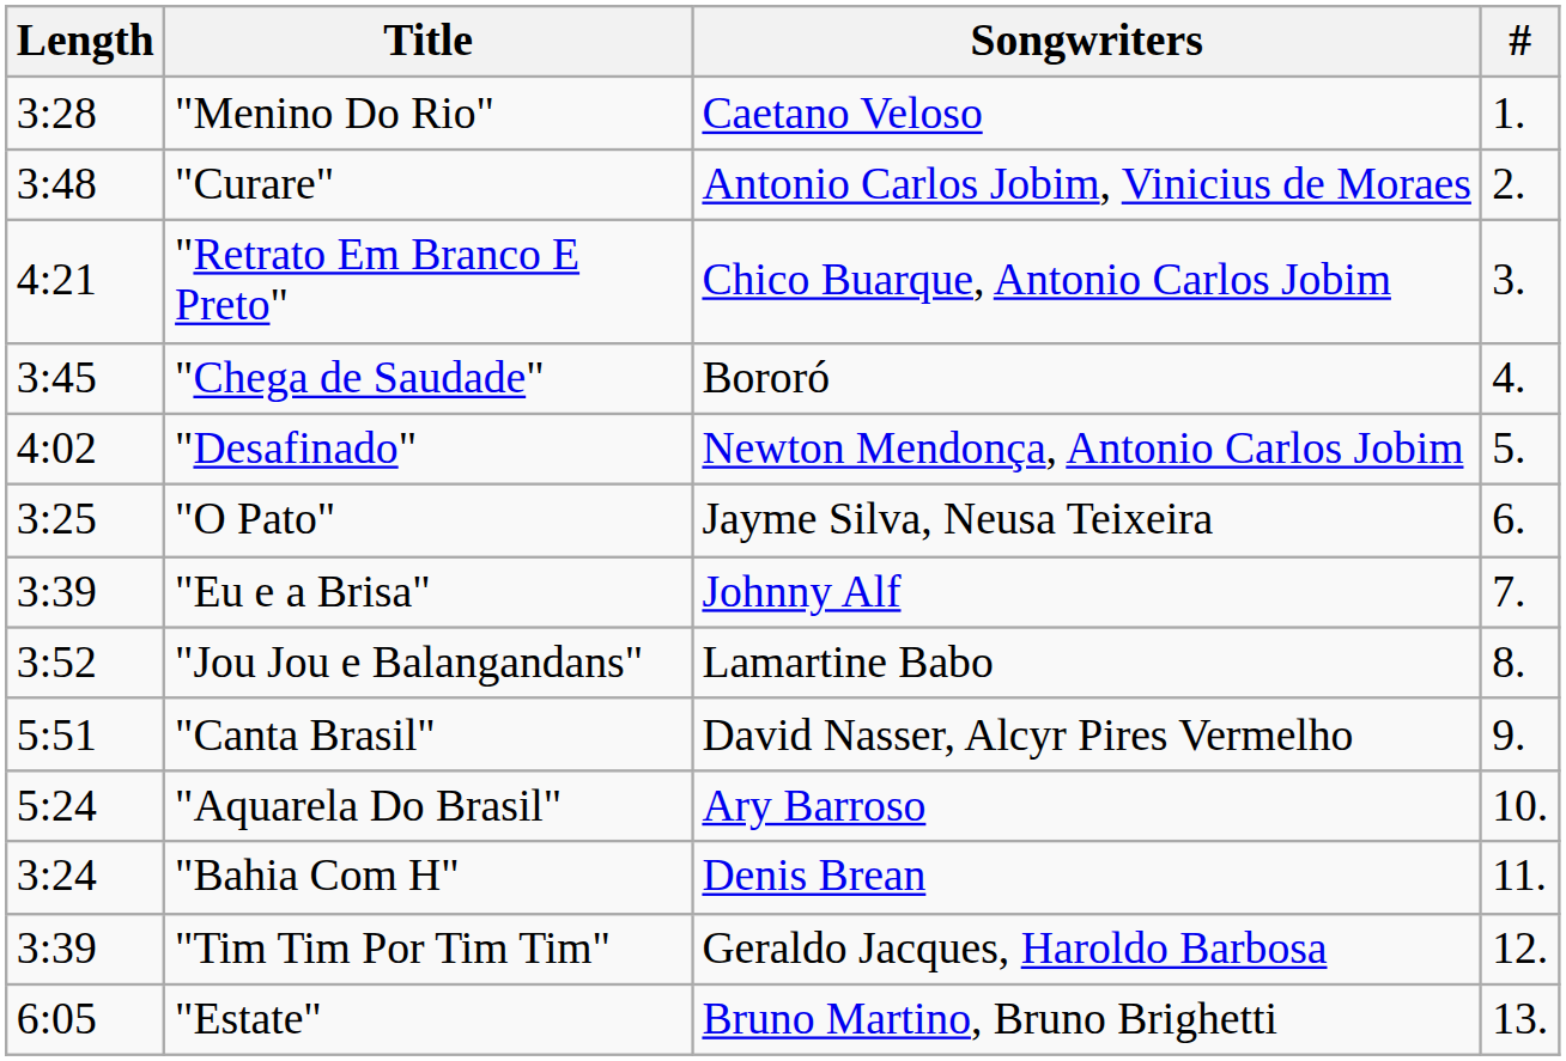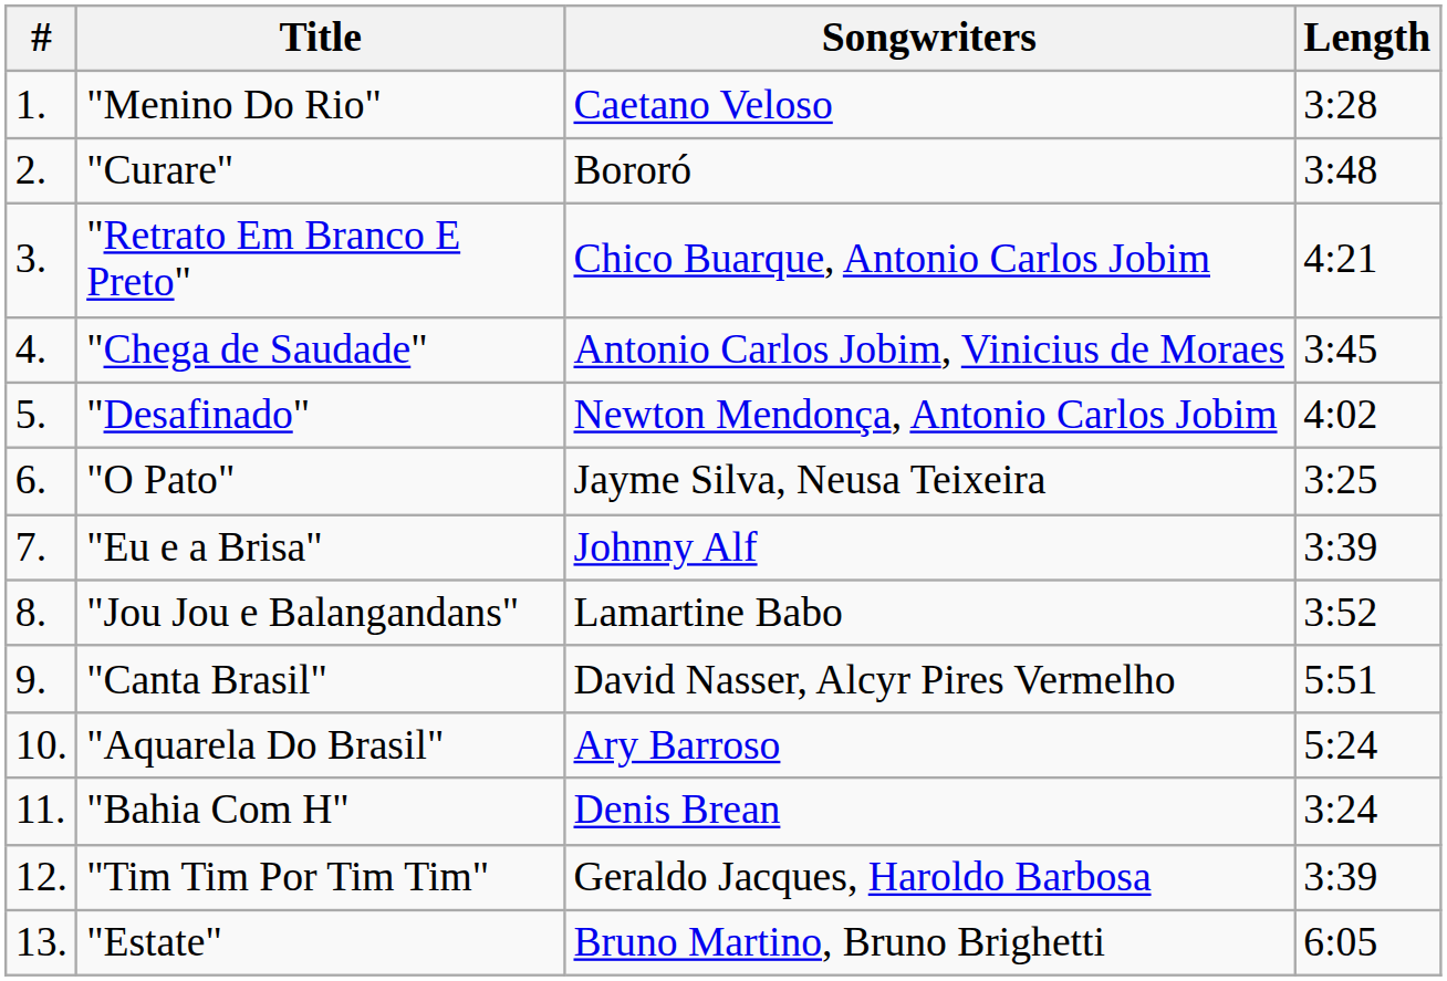 <table class="wikitable">
 <tr>
-<th>Length</th>
+<th>#</th>
 <th width="180">Title</th>
 <th>Songwriters</th>
-<th>#</th>
+<th>Length</th>
 </tr>
 <tr>
-<td>3:28</td>
+<td>1.</td>
 <td>"Menino Do Rio"</td>
 <td><a href='#'>Caetano Veloso</a></td>
-<td>1.</td>
+<td>3:28</td>
 </tr>
 <tr>
+<td>2.</td>
+<td>"Curare"</td>
+<td>Bororó</td>
 <td>3:48</td>
-<td>"Curare"</td>
-<td><a href='#'>Antonio Carlos Jobim</a>, <a href='#'>Vinicius de Moraes</a></td>
-<td>2.</td>
 </tr>
 <tr>
-<td>4:21</td>
+<td>3.</td>
 <td>"<a href='#'>Retrato Em Branco E Preto</a>"</td>
 <td><a href='#'>Chico Buarque</a>, <a href='#'>Antonio Carlos Jobim</a></td>
-<td>3.</td>
+<td>4:21</td>
 </tr>
 <tr>
+<td>4.</td>
+<td>"<a href='#'>Chega de Saudade</a>"</td>
+<td><a href='#'>Antonio Carlos Jobim</a>, <a href='#'>Vinicius de Moraes</a></td>
 <td>3:45</td>
-<td>"<a href='#'>Chega de Saudade</a>"</td>
-<td>Bororó</td>
-<td>4.</td>
 </tr>
 <tr>
-<td>4:02</td>
+<td>5.</td>
 <td>"<a href='#'>Desafinado</a>"</td>
 <td><a href='#'>Newton Mendonça</a>, <a href='#'>Antonio Carlos Jobim</a></td>
-<td>5.</td>
+<td>4:02</td>
 </tr>
 <tr>
-<td>3:25</td>
+<td>6.</td>
 <td>"O Pato"</td>
 <td>Jayme Silva, Neusa Teixeira</td>
-<td>6.</td>
+<td>3:25</td>
 </tr>
 <tr>
-<td>3:39</td>
+<td>7.</td>
 <td>"Eu e a Brisa"</td>
 <td><a href='#'>Johnny Alf</a></td>
-<td>7.</td>
+<td>3:39</td>
 </tr>
 <tr>
-<td>3:52</td>
+<td>8.</td>
 <td>"Jou Jou e Balangandans"</td>
 <td>Lamartine Babo</td>
-<td>8.</td>
+<td>3:52</td>
 </tr>
 <tr>
-<td>5:51</td>
+<td>9.</td>
 <td>"Canta Brasil"</td>
 <td>David Nasser, Alcyr Pires Vermelho</td>
-<td>9.</td>
+<td>5:51</td>
 </tr>
 <tr>
-<td>5:24</td>
+<td>10.</td>
 <td>"Aquarela Do Brasil"</td>
 <td><a href='#'>Ary Barroso</a></td>
-<td>10.</td>
+<td>5:24</td>
 </tr>
 <tr>
-<td>3:24</td>
+<td>11.</td>
 <td>"Bahia Com H"</td>
 <td><a href='#'>Denis Brean</a></td>
-<td>11.</td>
+<td>3:24</td>
 </tr>
 <tr>
-<td>3:39</td>
+<td>12.</td>
 <td>"Tim Tim Por Tim Tim"</td>
 <td>Geraldo Jacques, <a href='#'>Haroldo Barbosa</a></td>
-<td>12.</td>
+<td>3:39</td>
 </tr>
 <tr>
-<td>6:05</td>
+<td>13.</td>
 <td>"Estate"</td>
 <td><a href='#'>Bruno Martino</a>, Bruno Brighetti</td>
-<td>13.</td>
+<td>6:05</td>
 </tr>
 </table>
